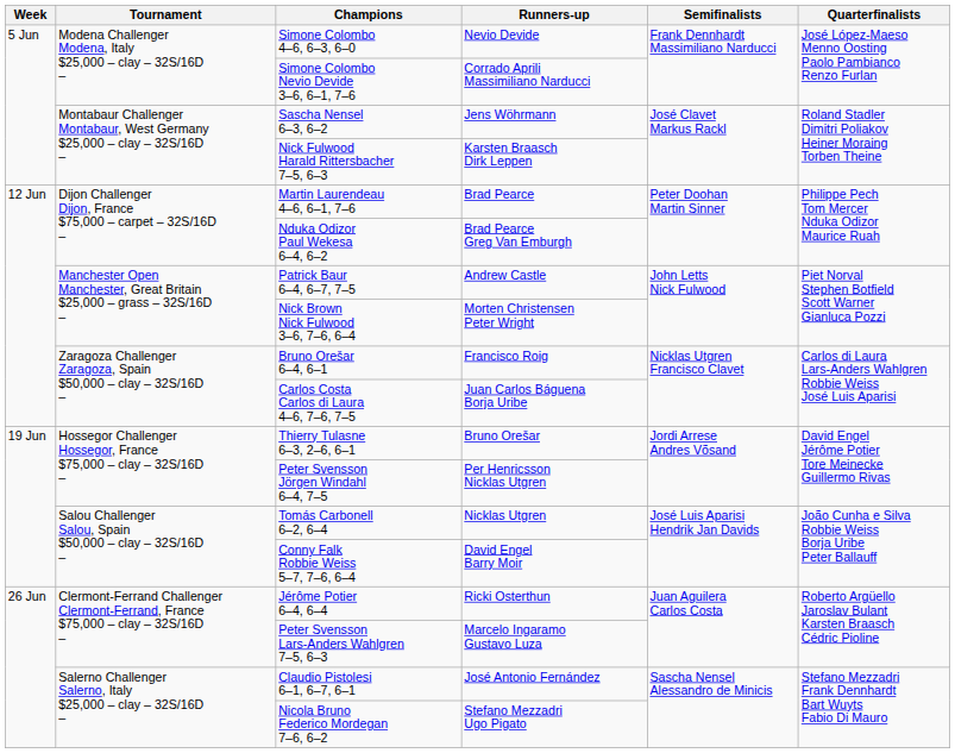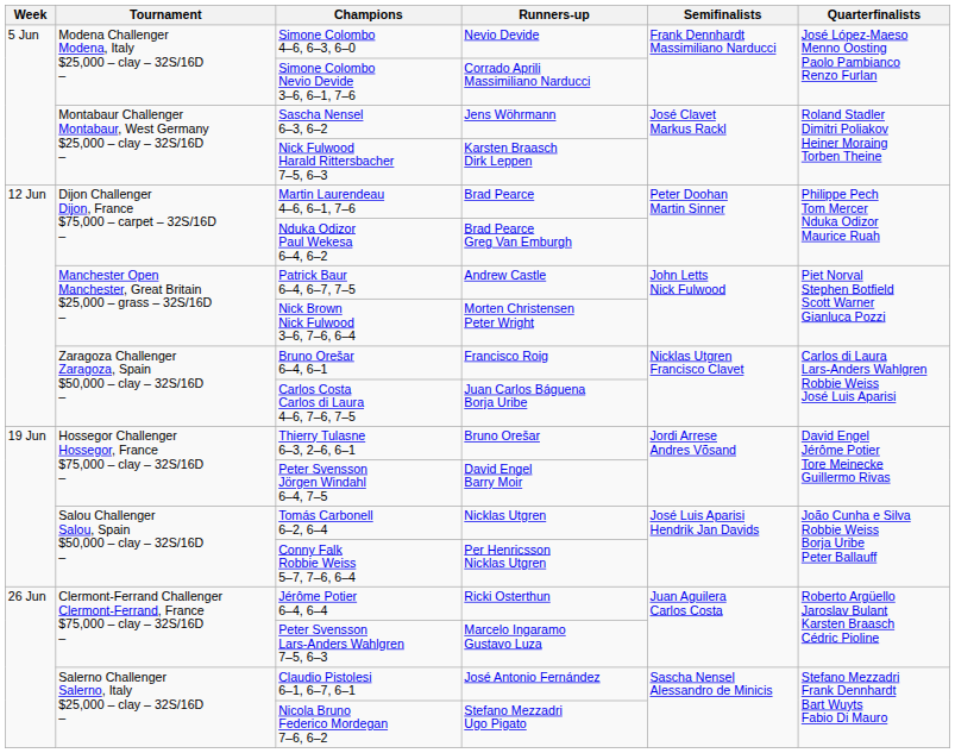 <table class="wikitable" style="font-size:92%;">
 <tr>
 <th style="width:52px;">Week</th>
 <th width="250">Tournament</th>
 <th width="210">Champions</th>
 <th width="210">Runners-up</th>
 <th width="170">Semifinalists</th>
 <th width="170">Quarterfinalists</th>
 </tr>
 <tr valign="top">
 <td rowspan="4">5 Jun</td>
 <td rowspan="2">Modena Challenger<br> <a href='#'>Modena</a>, Italy<br>$25,000 – clay – 32S/16D<br>  – </td>
 <td> <a href='#'>Simone Colombo</a> <br>4–6, 6–3, 6–0</td>
 <td> <a href='#'>Nevio Devide</a></td>
 <td rowspan="2"> <a href='#'>Frank Dennhardt</a> <br>  <a href='#'>Massimiliano Narducci</a></td>
 <td rowspan="2"> <a href='#'>José López-Maeso</a> <br> <a href='#'>Menno Oosting</a> <br> <a href='#'>Paolo Pambianco</a> <br>  <a href='#'>Renzo Furlan</a></td>
 </tr>
 <tr valign="top">
 <td> <a href='#'>Simone Colombo</a> <br> <a href='#'>Nevio Devide</a><br>3–6, 6–1, 7–6</td>
 <td> <a href='#'>Corrado Aprili</a> <br> <a href='#'>Massimiliano Narducci</a></td>
 </tr>
 <tr valign="top">
 <td rowspan="2">Montabaur Challenger<br> <a href='#'>Montabaur</a>, West Germany<br>$25,000 – clay – 32S/16D<br>  – </td>
 <td> <a href='#'>Sascha Nensel</a> <br>6–3, 6–2</td>
 <td> <a href='#'>Jens Wöhrmann</a></td>
 <td rowspan="2"> <a href='#'>José Clavet</a> <br>  <a href='#'>Markus Rackl</a></td>
 <td rowspan="2"> <a href='#'>Roland Stadler</a> <br> <a href='#'>Dimitri Poliakov</a> <br> <a href='#'>Heiner Moraing</a> <br>  <a href='#'>Torben Theine</a></td>
 </tr>
 <tr valign="top">
 <td> <a href='#'>Nick Fulwood</a> <br> <a href='#'>Harald Rittersbacher</a><br>7–5, 6–3</td>
 <td> <a href='#'>Karsten Braasch</a> <br>  <a href='#'>Dirk Leppen</a></td>
 </tr>
 <tr valign="top">
 <td rowspan="6">12 Jun</td>
 <td rowspan="2">Dijon Challenger<br> <a href='#'>Dijon</a>, France<br>$75,000 – carpet – 32S/16D<br>  – </td>
 <td> <a href='#'>Martin Laurendeau</a> <br>4–6, 6–1, 7–6</td>
 <td> <a href='#'>Brad Pearce</a></td>
 <td rowspan="2"> <a href='#'>Peter Doohan</a> <br>  <a href='#'>Martin Sinner</a></td>
 <td rowspan="2"> <a href='#'>Philippe Pech</a> <br> <a href='#'>Tom Mercer</a> <br> <a href='#'>Nduka Odizor</a> <br>  <a href='#'>Maurice Ruah</a></td>
 </tr>
 <tr valign="top">
 <td> <a href='#'>Nduka Odizor</a> <br> <a href='#'>Paul Wekesa</a><br>6–4, 6–2</td>
 <td> <a href='#'>Brad Pearce</a> <br>  <a href='#'>Greg Van Emburgh</a></td>
 </tr>
 <tr valign="top">
 <td rowspan="2"><a href='#'>Manchester Open</a><br> <a href='#'>Manchester</a>, Great Britain<br>$25,000 – grass – 32S/16D<br>  – </td>
 <td> <a href='#'>Patrick Baur</a> <br>6–4, 6–7, 7–5</td>
 <td> <a href='#'>Andrew Castle</a></td>
 <td rowspan="2"> <a href='#'>John Letts</a> <br>  <a href='#'>Nick Fulwood</a></td>
 <td rowspan="2"> <a href='#'>Piet Norval</a> <br> <a href='#'>Stephen Botfield</a> <br> <a href='#'>Scott Warner</a> <br>  <a href='#'>Gianluca Pozzi</a></td>
 </tr>
 <tr valign="top">
 <td> <a href='#'>Nick Brown</a> <br> <a href='#'>Nick Fulwood</a><br>3–6, 7–6, 6–4</td>
 <td> <a href='#'>Morten Christensen</a> <br>  <a href='#'>Peter Wright</a></td>
 </tr>
 <tr valign="top">
 <td rowspan="2">Zaragoza Challenger<br> <a href='#'>Zaragoza</a>, Spain<br>$50,000 – clay – 32S/16D<br>  – </td>
 <td> <a href='#'>Bruno Orešar</a> <br>6–4, 6–1</td>
 <td> <a href='#'>Francisco Roig</a></td>
 <td rowspan="2"> <a href='#'>Nicklas Utgren</a> <br>  <a href='#'>Francisco Clavet</a></td>
 <td rowspan="2"> <a href='#'>Carlos di Laura</a> <br> <a href='#'>Lars-Anders Wahlgren</a> <br> <a href='#'>Robbie Weiss</a> <br>  <a href='#'>José Luis Aparisi</a></td>
 </tr>
 <tr valign="top">
 <td> <a href='#'>Carlos Costa</a> <br> <a href='#'>Carlos di Laura</a><br>4–6, 7–6, 7–5</td>
 <td> <a href='#'>Juan Carlos Báguena</a> <br>  <a href='#'>Borja Uribe</a></td>
 </tr>
 <tr valign="top">
 <td rowspan="4">19 Jun</td>
 <td rowspan="2">Hossegor Challenger<br> <a href='#'>Hossegor</a>, France<br>$75,000 – clay – 32S/16D<br>  – </td>
 <td> <a href='#'>Thierry Tulasne</a> <br>6–3, 2–6, 6–1</td>
 <td> <a href='#'>Bruno Orešar</a></td>
 <td rowspan="2"> <a href='#'>Jordi Arrese</a> <br>  <a href='#'>Andres Võsand</a></td>
 <td rowspan="2"> <a href='#'>David Engel</a> <br> <a href='#'>Jérôme Potier</a> <br> <a href='#'>Tore Meinecke</a> <br>  <a href='#'>Guillermo Rivas</a></td>
 </tr>
 <tr valign="top">
 <td> <a href='#'>Peter Svensson</a> <br> <a href='#'>Jörgen Windahl</a><br>6–4, 7–5</td>
-<td> <a href='#'>Per Henricsson</a> <br>  <a href='#'>Nicklas Utgren</a></td>
+<td> <a href='#'>David Engel</a> <br>  <a href='#'>Barry Moir</a></td>
 </tr>
 <tr valign="top">
 <td rowspan="2">Salou Challenger<br> <a href='#'>Salou</a>, Spain<br>$50,000 – clay – 32S/16D<br>  – </td>
 <td> <a href='#'>Tomás Carbonell</a> <br>6–2, 6–4</td>
 <td> <a href='#'>Nicklas Utgren</a></td>
 <td rowspan="2"> <a href='#'>José Luis Aparisi</a> <br>  <a href='#'>Hendrik Jan Davids</a></td>
 <td rowspan="2"> <a href='#'>João Cunha e Silva</a> <br> <a href='#'>Robbie Weiss</a> <br> <a href='#'>Borja Uribe</a> <br>  <a href='#'>Peter Ballauff</a></td>
 </tr>
 <tr valign="top">
 <td> <a href='#'>Conny Falk</a> <br> <a href='#'>Robbie Weiss</a><br>5–7, 7–6, 6–4</td>
-<td> <a href='#'>David Engel</a> <br>  <a href='#'>Barry Moir</a></td>
+<td> <a href='#'>Per Henricsson</a> <br>  <a href='#'>Nicklas Utgren</a></td>
 </tr>
 <tr valign="top">
 <td rowspan="4">26 Jun</td>
 <td rowspan="2">Clermont-Ferrand Challenger<br> <a href='#'>Clermont-Ferrand</a>, France<br>$75,000 – clay – 32S/16D<br>  – </td>
 <td> <a href='#'>Jérôme Potier</a> <br>6–4, 6–4</td>
 <td> <a href='#'>Ricki Osterthun</a></td>
 <td rowspan="2"> <a href='#'>Juan Aguilera</a> <br>  <a href='#'>Carlos Costa</a></td>
 <td rowspan="2"> <a href='#'>Roberto Argüello</a> <br> <a href='#'>Jaroslav Bulant</a> <br> <a href='#'>Karsten Braasch</a> <br>  <a href='#'>Cédric Pioline</a></td>
 </tr>
 <tr valign="top">
 <td> <a href='#'>Peter Svensson</a> <br> <a href='#'>Lars-Anders Wahlgren</a><br>7–5, 6–3</td>
 <td> <a href='#'>Marcelo Ingaramo</a> <br>  <a href='#'>Gustavo Luza</a></td>
 </tr>
 <tr valign="top">
 <td rowspan="2">Salerno Challenger<br> <a href='#'>Salerno</a>, Italy<br>$25,000 – clay – 32S/16D<br>  – </td>
 <td> <a href='#'>Claudio Pistolesi</a> <br>6–1, 6–7, 6–1</td>
 <td> <a href='#'>José Antonio Fernández</a></td>
 <td rowspan="2"> <a href='#'>Sascha Nensel</a> <br>  <a href='#'>Alessandro de Minicis</a></td>
 <td rowspan="2"> <a href='#'>Stefano Mezzadri</a> <br> <a href='#'>Frank Dennhardt</a> <br> <a href='#'>Bart Wuyts</a> <br>  <a href='#'>Fabio Di Mauro</a></td>
 </tr>
 <tr valign="top">
 <td> <a href='#'>Nicola Bruno</a> <br> <a href='#'>Federico Mordegan</a><br>7–6, 6–2</td>
 <td> <a href='#'>Stefano Mezzadri</a> <br>  <a href='#'>Ugo Pigato</a></td>
 </tr>
 </table>
